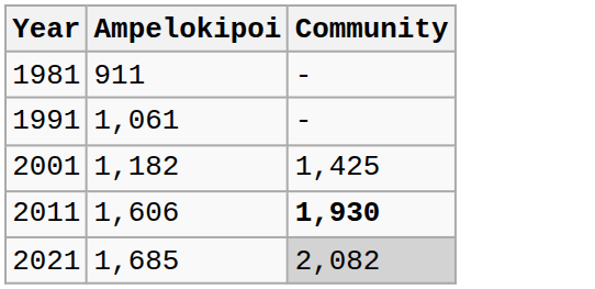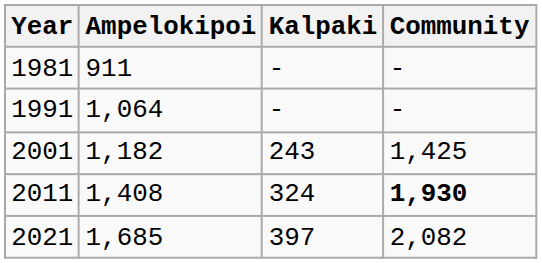 <table class="wikitable">
 <tr>
 <th>Year</th>
 <th>Ampelokipoi</th>
+<th>Kalpaki</th>
 <th>Community</th>
 </tr>
 <tr>
 <td>1981</td>
 <td>911</td>
 <td>-</td>
+<td>-</td>
 </tr>
 <tr>
 <td>1991</td>
-<td>1,061</td>
+<td>1,064</td>
+<td>-</td>
 <td>-</td>
 </tr>
 <tr>
 <td>2001</td>
 <td>1,182</td>
+<td>243</td>
 <td>1,425</td>
 </tr>
 <tr>
 <td>2011</td>
-<td>1,606</td>
+<td>1,408</td>
+<td>324</td>
 <td><strong>1,930</strong></td>
 </tr>
 <tr>
 <td>2021</td>
 <td>1,685</td>
-<td style="background: lightgrey;">2,082</td>
+<td>397</td>
+<td>2,082</td>
 </tr>
 </table>
